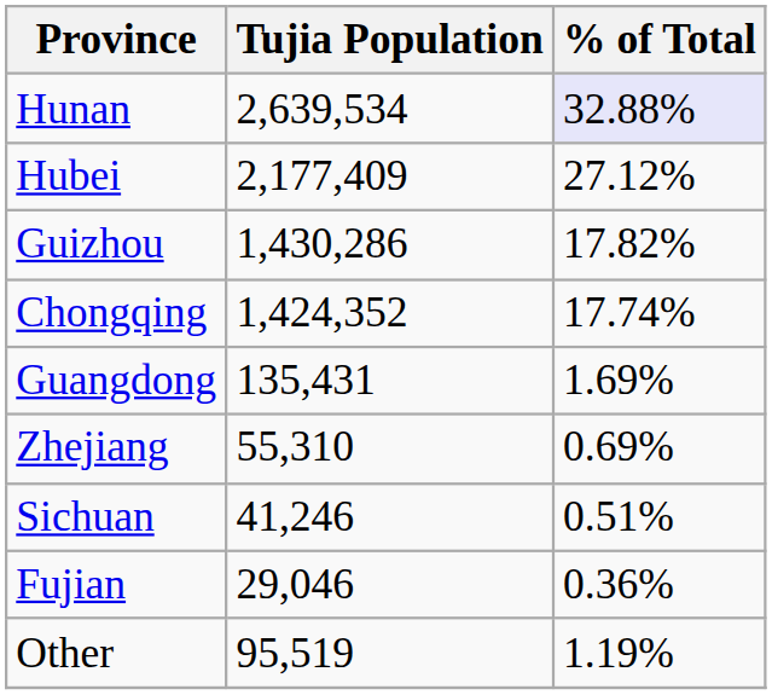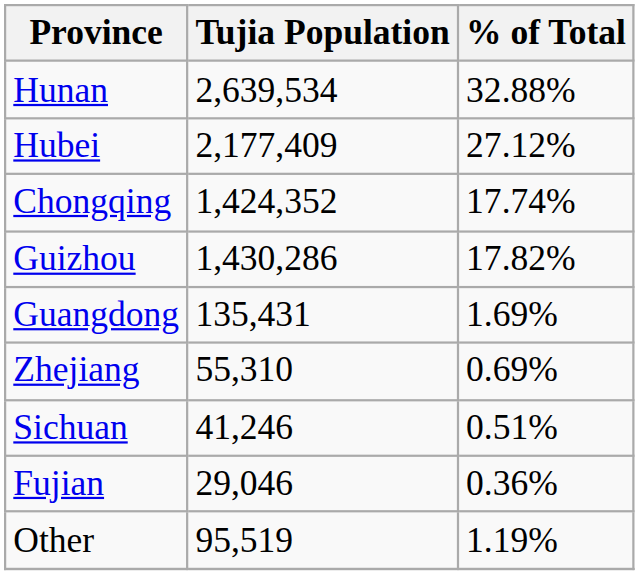 <table class="wikitable">
 <tr ---->
 <th>Province</th>
 <th>Tujia Population</th>
 <th>% of Total</th>
 </tr>
 <tr ---->
 <td><a href='#'>Hunan</a></td>
 <td>2,639,534</td>
-<td style="background: lavender;">32.88%</td>
+<td>32.88%</td>
 </tr>
 <tr ---->
 <td><a href='#'>Hubei</a></td>
 <td>2,177,409</td>
 <td>27.12%</td>
 </tr>
 <tr ---->
+<td><a href='#'>Chongqing</a></td>
+<td>1,424,352</td>
+<td>17.74%</td>
+</tr>
+<tr ---->
 <td><a href='#'>Guizhou</a></td>
 <td>1,430,286</td>
 <td>17.82%</td>
-</tr>
-<tr ---->
-<td><a href='#'>Chongqing</a></td>
-<td>1,424,352</td>
-<td>17.74%</td>
 </tr>
 <tr ---->
 <td><a href='#'>Guangdong</a></td>
 <td>135,431</td>
 <td>1.69%</td>
 </tr>
 <tr ---->
 <td><a href='#'>Zhejiang</a></td>
 <td>55,310</td>
 <td>0.69%</td>
 </tr>
 <tr ---->
 <td><a href='#'>Sichuan</a></td>
 <td>41,246</td>
 <td>0.51%</td>
 </tr>
 <tr ---->
 <td><a href='#'>Fujian</a></td>
 <td>29,046</td>
 <td>0.36%</td>
 </tr>
 <tr ---->
 <td>Other</td>
 <td>95,519</td>
 <td>1.19%</td>
 </tr>
 <tr ---->
 </tr>
 </table>
